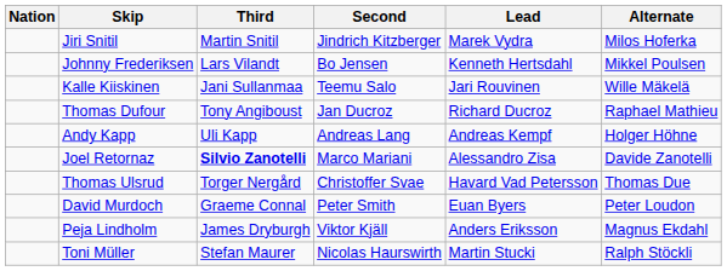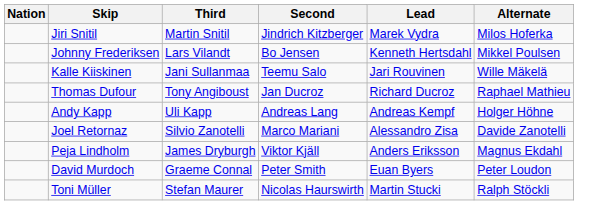 <table class="wikitable">
 <tr>
 <th>Nation</th>
 <th>Skip</th>
 <th>Third</th>
 <th>Second</th>
 <th>Lead</th>
 <th>Alternate</th>
 </tr>
 <tr>
 <td></td>
 <td><a href='#'>Jiri Snitil</a></td>
 <td><a href='#'>Martin Snitil</a></td>
 <td><a href='#'>Jindrich Kitzberger</a></td>
 <td><a href='#'>Marek Vydra</a></td>
 <td><a href='#'>Milos Hoferka</a></td>
 </tr>
 <tr>
 <td></td>
 <td><a href='#'>Johnny Frederiksen</a></td>
 <td><a href='#'>Lars Vilandt</a></td>
 <td><a href='#'>Bo Jensen</a></td>
 <td><a href='#'>Kenneth Hertsdahl</a></td>
 <td><a href='#'>Mikkel Poulsen</a></td>
 </tr>
 <tr>
 <td></td>
 <td><a href='#'>Kalle Kiiskinen</a></td>
 <td><a href='#'>Jani Sullanmaa</a></td>
 <td><a href='#'>Teemu Salo</a></td>
 <td><a href='#'>Jari Rouvinen</a></td>
 <td><a href='#'>Wille Mäkelä</a></td>
 </tr>
 <tr>
 <td></td>
 <td><a href='#'>Thomas Dufour</a></td>
 <td><a href='#'>Tony Angiboust</a></td>
 <td><a href='#'>Jan Ducroz</a></td>
 <td><a href='#'>Richard Ducroz</a></td>
 <td><a href='#'>Raphael Mathieu</a></td>
 </tr>
 <tr>
 <td></td>
 <td><a href='#'>Andy Kapp</a></td>
 <td><a href='#'>Uli Kapp</a></td>
 <td><a href='#'>Andreas Lang</a></td>
 <td><a href='#'>Andreas Kempf</a></td>
 <td><a href='#'>Holger Höhne</a></td>
 </tr>
 <tr>
 <td></td>
 <td><a href='#'>Joel Retornaz</a></td>
-<td><strong><a href='#'>Silvio Zanotelli</a></strong></td>
+<td><a href='#'>Silvio Zanotelli</a></td>
 <td><a href='#'>Marco Mariani</a></td>
 <td><a href='#'>Alessandro Zisa</a></td>
 <td><a href='#'>Davide Zanotelli</a></td>
 </tr>
 <tr>
 <td></td>
-<td><a href='#'>Thomas Ulsrud</a></td>
-<td><a href='#'>Torger Nergård</a></td>
-<td><a href='#'>Christoffer Svae</a></td>
-<td><a href='#'>Havard Vad Petersson</a></td>
-<td><a href='#'>Thomas Due</a></td>
+<td><a href='#'>Peja Lindholm</a></td>
+<td><a href='#'>James Dryburgh</a></td>
+<td><a href='#'>Viktor Kjäll</a></td>
+<td><a href='#'>Anders Eriksson</a></td>
+<td><a href='#'>Magnus Ekdahl</a></td>
 </tr>
 <tr>
 <td></td>
 <td><a href='#'>David Murdoch</a></td>
 <td><a href='#'>Graeme Connal</a></td>
 <td><a href='#'>Peter Smith</a></td>
 <td><a href='#'>Euan Byers</a></td>
 <td><a href='#'>Peter Loudon</a></td>
 </tr>
 <tr>
 <td></td>
-<td><a href='#'>Peja Lindholm</a></td>
-<td><a href='#'>James Dryburgh</a></td>
-<td><a href='#'>Viktor Kjäll</a></td>
-<td><a href='#'>Anders Eriksson</a></td>
-<td><a href='#'>Magnus Ekdahl</a></td>
-</tr>
-<tr>
-<td></td>
 <td><a href='#'>Toni Müller</a></td>
 <td><a href='#'>Stefan Maurer</a></td>
 <td><a href='#'>Nicolas Haurswirth</a></td>
 <td><a href='#'>Martin Stucki</a></td>
 <td><a href='#'>Ralph Stöckli</a></td>
 </tr>
 </table>
